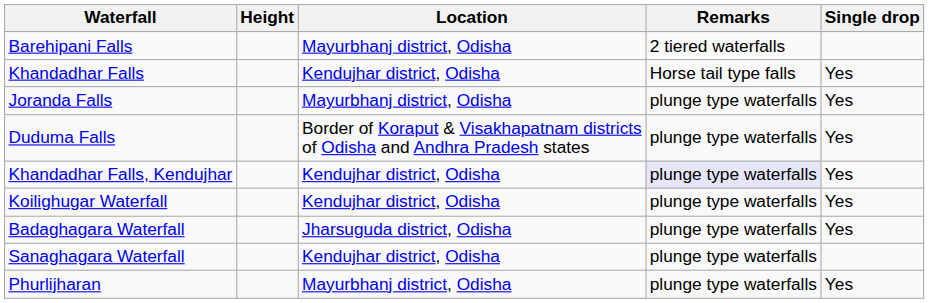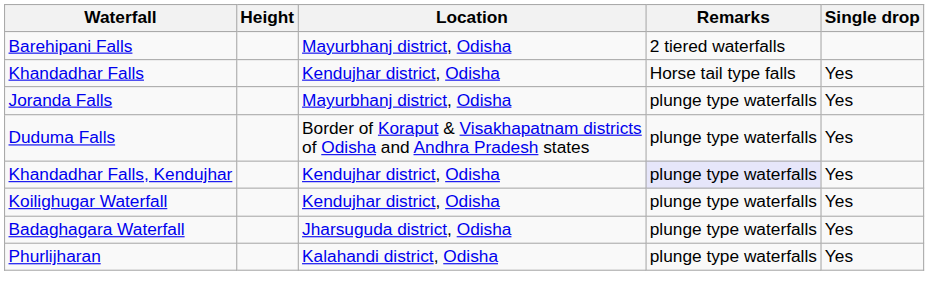 <table class="wikitable sortable">
 <tr>
 <th>Waterfall</th>
 <th data-sort-type="number">Height</th>
 <th>Location</th>
 <th>Remarks</th>
 <th>Single drop</th>
 </tr>
 <tr>
 <td><a href='#'>Barehipani Falls</a></td>
 <td></td>
 <td><a href='#'>Mayurbhanj district</a>, <a href='#'>Odisha</a></td>
 <td>2 tiered waterfalls</td>
 <td></td>
 </tr>
 <tr>
 <td><a href='#'>Khandadhar Falls</a></td>
 <td></td>
 <td><a href='#'>Kendujhar district</a>, <a href='#'>Odisha</a></td>
 <td>Horse tail type falls</td>
 <td>Yes</td>
 </tr>
 <tr>
 <td><a href='#'>Joranda Falls</a></td>
 <td></td>
 <td><a href='#'>Mayurbhanj district</a>, <a href='#'>Odisha</a></td>
 <td>plunge type waterfalls</td>
 <td>Yes</td>
 </tr>
 <tr>
 <td><a href='#'>Duduma Falls</a></td>
 <td></td>
 <td>Border of <a href='#'>Koraput</a> & <a href='#'>Visakhapatnam districts</a><br> of <a href='#'>Odisha</a> and <a href='#'>Andhra Pradesh</a> states</td>
 <td>plunge type waterfalls</td>
 <td>Yes</td>
 </tr>
 <tr>
 <td><a href='#'>Khandadhar Falls, Kendujhar</a></td>
 <td></td>
 <td><a href='#'>Kendujhar district</a>, <a href='#'>Odisha</a></td>
 <td style="background: lavender;">plunge type waterfalls</td>
 <td>Yes</td>
 </tr>
 <tr>
 <td><a href='#'>Koilighugar Waterfall</a></td>
 <td></td>
 <td><a href='#'>Kendujhar district</a>, <a href='#'>Odisha</a></td>
 <td>plunge type waterfalls</td>
 <td>Yes</td>
 </tr>
 <tr>
 <td><a href='#'>Badaghagara Waterfall</a></td>
 <td></td>
 <td><a href='#'>Jharsuguda district</a>, <a href='#'>Odisha</a></td>
 <td>plunge type waterfalls</td>
 <td>Yes</td>
 </tr>
 <tr>
-<td><a href='#'>Sanaghagara Waterfall</a></td>
-<td></td>
-<td><a href='#'>Kendujhar district</a>, <a href='#'>Odisha</a></td>
-<td>plunge type waterfalls</td>
-<td></td>
-</tr>
-<tr>
 <td><a href='#'>Phurlijharan</a></td>
 <td></td>
-<td><a href='#'>Mayurbhanj district</a>, <a href='#'>Odisha</a></td>
+<td><a href='#'>Kalahandi district</a>, <a href='#'>Odisha</a></td>
 <td>plunge type waterfalls</td>
 <td>Yes</td>
 </tr>
 </table>
